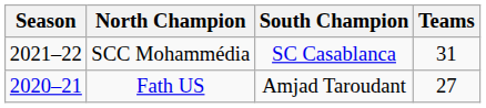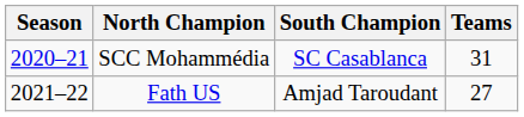 <table class="wikitable">
 <tr>
 <th>Season</th>
 <th>North Champion</th>
 <th>South Champion</th>
 <th>Teams</th>
 </tr>
 <tr>
-<td align="center">2021–22</td>
+<td align="center"><a href='#'>2020–21</a></td>
 <td align="center">SCC Mohammédia</td>
 <td align="center"><a href='#'>SC Casablanca</a></td>
 <td align="center">31</td>
 </tr>
 <tr>
-<td align="center"><a href='#'>2020–21</a></td>
+<td align="center">2021–22</td>
 <td align="center"><a href='#'>Fath US</a></td>
 <td align="center">Amjad Taroudant</td>
 <td align="center">27</td>
 </tr>
 </table>
